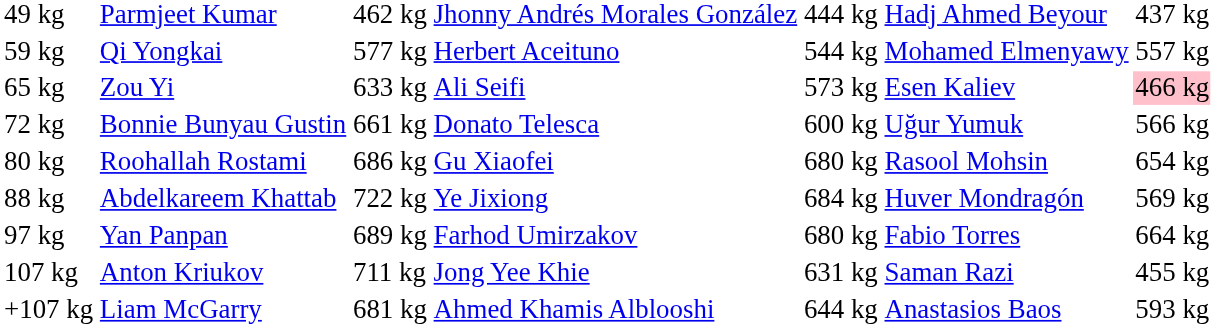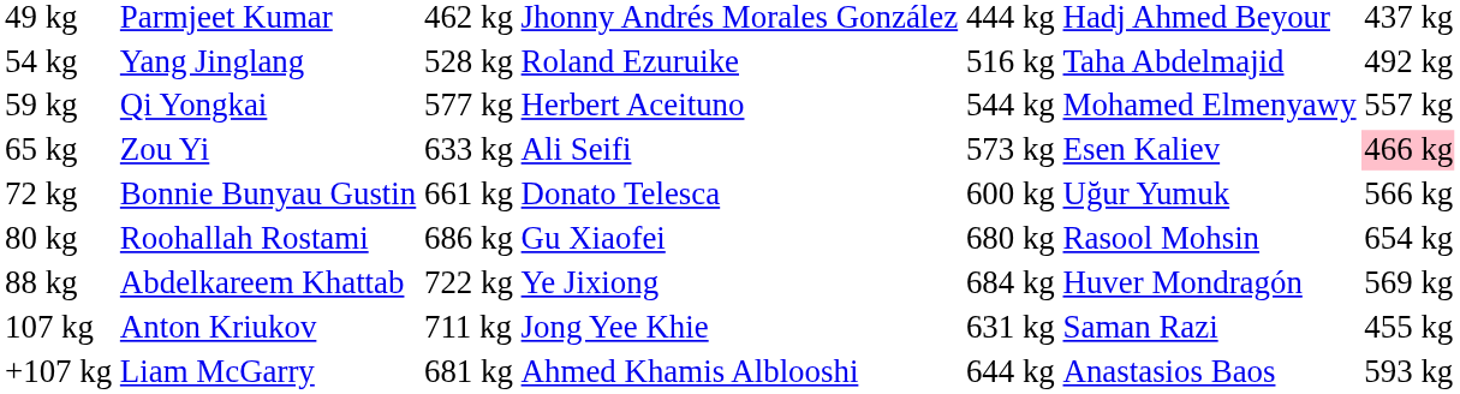 <table>
 <tr>
 <td>49 kg</td>
 <td><a href='#'>Parmjeet Kumar</a><br></td>
 <td>462 kg</td>
 <td><a href='#'>Jhonny Andrés Morales González</a><br></td>
 <td>444 kg</td>
 <td><a href='#'>Hadj Ahmed Beyour</a><br></td>
 <td>437 kg</td>
+</tr>
+<tr>
+<td>54 kg</td>
+<td><a href='#'>Yang Jinglang</a><br></td>
+<td>528 kg</td>
+<td><a href='#'>Roland Ezuruike</a><br></td>
+<td>516 kg</td>
+<td><a href='#'>Taha Abdelmajid</a><br></td>
+<td>492 kg</td>
 </tr>
 <tr>
 <td>59 kg</td>
 <td><a href='#'>Qi Yongkai</a><br></td>
 <td>577 kg</td>
 <td><a href='#'>Herbert Aceituno</a><br></td>
 <td>544 kg</td>
 <td><a href='#'>Mohamed Elmenyawy</a><br></td>
 <td>557 kg</td>
 </tr>
 <tr>
 <td>65 kg</td>
 <td><a href='#'>Zou Yi</a><br></td>
 <td>633 kg</td>
 <td><a href='#'>Ali Seifi</a><br></td>
 <td>573 kg</td>
 <td><a href='#'>Esen Kaliev</a><br></td>
 <td style="background: pink;">466 kg</td>
 </tr>
 <tr>
 <td>72 kg</td>
 <td><a href='#'>Bonnie Bunyau Gustin</a><br></td>
 <td>661 kg</td>
 <td><a href='#'>Donato Telesca</a><br></td>
 <td>600 kg</td>
 <td><a href='#'>Uğur Yumuk</a><br></td>
 <td>566 kg</td>
 </tr>
 <tr>
 <td>80 kg</td>
 <td><a href='#'>Roohallah Rostami</a><br></td>
 <td>686 kg</td>
 <td><a href='#'>Gu Xiaofei</a><br></td>
 <td>680 kg</td>
 <td><a href='#'>Rasool Mohsin</a><br></td>
 <td>654 kg</td>
 </tr>
 <tr>
 <td>88 kg</td>
 <td><a href='#'>Abdelkareem Khattab</a><br></td>
 <td>722 kg</td>
 <td><a href='#'>Ye Jixiong</a><br></td>
 <td>684 kg</td>
 <td><a href='#'>Huver Mondragón</a><br></td>
 <td>569 kg</td>
 </tr>
 <tr>
-<td>97 kg</td>
-<td><a href='#'>Yan Panpan</a><br></td>
-<td>689 kg</td>
-<td><a href='#'>Farhod Umirzakov</a><br></td>
-<td>680 kg</td>
-<td><a href='#'>Fabio Torres</a><br></td>
-<td>664 kg</td>
-</tr>
-<tr>
 <td>107 kg</td>
 <td><a href='#'>Anton Kriukov</a><br></td>
 <td>711 kg</td>
 <td><a href='#'>Jong Yee Khie</a><br></td>
 <td>631 kg</td>
 <td><a href='#'>Saman Razi</a><br></td>
 <td>455 kg</td>
 </tr>
 <tr>
 <td>+107 kg</td>
 <td><a href='#'>Liam McGarry</a><br></td>
 <td>681 kg</td>
 <td><a href='#'>Ahmed Khamis Alblooshi</a><br></td>
 <td>644 kg</td>
 <td><a href='#'>Anastasios Baos</a><br></td>
 <td>593 kg</td>
 </tr>
 </table>
